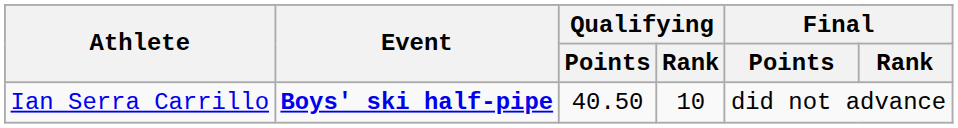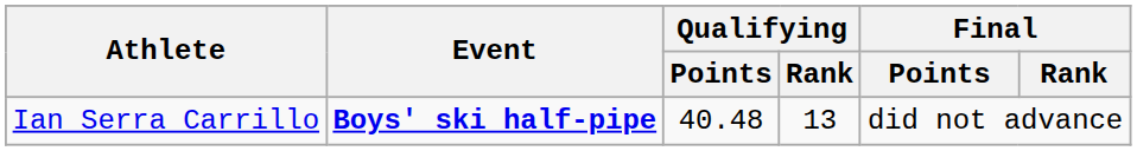 <table class="wikitable">
 <tr>
 <th rowspan="2">Athlete</th>
 <th rowspan="2">Event</th>
 <th colspan="2">Qualifying</th>
 <th colspan="2">Final</th>
 </tr>
 <tr>
 <th>Points</th>
 <th>Rank</th>
 <th>Points</th>
 <th>Rank</th>
 </tr>
 <tr>
 <td><a href='#'>Ian Serra Carrillo</a></td>
 <td><strong><a href='#'>Boys' ski half-pipe</a></strong></td>
-<td align="center">40.50</td>
-<td align="center">10</td>
+<td align="center">40.48</td>
+<td align="center">13</td>
 <td align="center" colspan=2>did not advance</td>
 </tr>
 </table>
